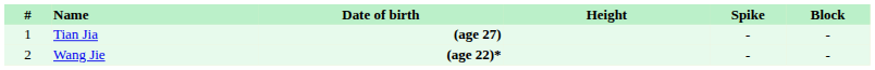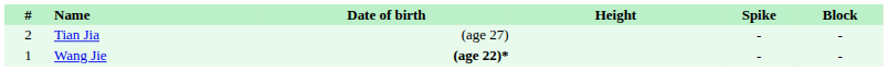 <table border=0 cellpadding=2 cellspacing=0  |- bgcolor=#FFECCE style="text-align:center; font-size:90%;" width=100%>
 <tr bgcolor=#BBF0C9>
 <th width=5%>#</th>
 <th width=22% align=left>Name</th>
 <th width=26%>Date of birth</th>
 <th width=22%>Height</th>
 <th width=8%>Spike</th>
 <th width=9%>Block</th>
 </tr>
 <tr bgcolor=#E7FAEC>
-<td>1</td>
+<td>2</td>
 <td align=left><a href='#'>Tian Jia</a></td>
-<td align=right><strong> (age 27)</strong></td>
+<td align=right> (age 27)</td>
 <td></td>
 <td>-</td>
 <td>-</td>
 </tr>
 <tr bgcolor=#E7FAEC>
-<td>2</td>
+<td>1</td>
 <td align=left><a href='#'>Wang Jie</a></td>
 <td align=right><strong> (age 22)*</strong></td>
 <td></td>
 <td>-</td>
 <td>-</td>
 </tr>
 </table>
